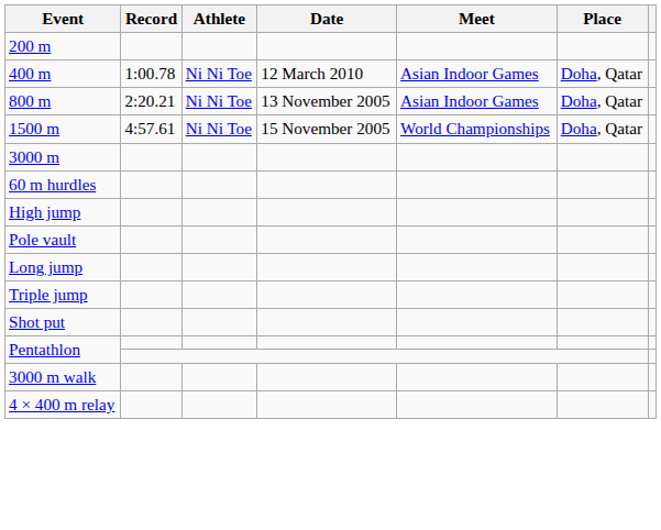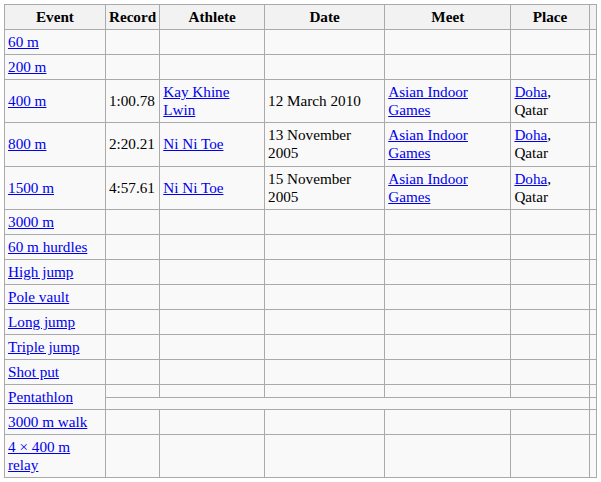 <table class="wikitable" style="font-size:95%; width: 95%;">
 <tr>
 <th>Event</th>
 <th>Record</th>
 <th>Athlete</th>
 <th>Date</th>
 <th>Meet</th>
 <th>Place</th>
 <th></th>
+</tr>
+<tr>
+<td><a href='#'>60 m</a></td>
+<td></td>
+<td></td>
+<td></td>
+<td></td>
+<td></td>
+<td></td>
 </tr>
 <tr>
 <td><a href='#'>200 m</a></td>
 <td></td>
 <td></td>
 <td></td>
 <td></td>
 <td></td>
 <td></td>
 </tr>
 <tr>
 <td><a href='#'>400 m</a></td>
 <td>1:00.78</td>
-<td><a href='#'>Ni Ni Toe</a></td>
+<td><a href='#'>Kay Khine Lwin</a></td>
 <td>12 March 2010</td>
 <td><a href='#'>Asian Indoor Games</a></td>
 <td><a href='#'>Doha</a>, Qatar</td>
 <td></td>
 </tr>
 <tr>
 <td><a href='#'>800 m</a></td>
 <td>2:20.21</td>
 <td><a href='#'>Ni Ni Toe</a></td>
 <td>13 November 2005</td>
 <td><a href='#'>Asian Indoor Games</a></td>
 <td><a href='#'>Doha</a>, Qatar</td>
 <td></td>
 </tr>
 <tr>
 <td><a href='#'>1500 m</a></td>
 <td>4:57.61</td>
 <td><a href='#'>Ni Ni Toe</a></td>
 <td>15 November 2005</td>
-<td><a href='#'>World Championships</a></td>
+<td><a href='#'>Asian Indoor Games</a></td>
 <td><a href='#'>Doha</a>, Qatar</td>
 <td></td>
 </tr>
 <tr>
 <td><a href='#'>3000 m</a></td>
 <td></td>
 <td></td>
 <td></td>
 <td></td>
 <td></td>
 <td></td>
 </tr>
 <tr>
 <td><a href='#'>60 m hurdles</a></td>
 <td></td>
 <td></td>
 <td></td>
 <td></td>
 <td></td>
 <td></td>
 </tr>
 <tr>
 <td><a href='#'>High jump</a></td>
 <td></td>
 <td></td>
 <td></td>
 <td></td>
 <td></td>
 <td></td>
 </tr>
 <tr>
 <td><a href='#'>Pole vault</a></td>
 <td></td>
 <td></td>
 <td></td>
 <td></td>
 <td></td>
 <td></td>
 </tr>
 <tr>
 <td><a href='#'>Long jump</a></td>
 <td></td>
 <td></td>
 <td></td>
 <td></td>
 <td></td>
 <td></td>
 </tr>
 <tr>
 <td><a href='#'>Triple jump</a></td>
 <td></td>
 <td></td>
 <td></td>
 <td></td>
 <td></td>
 <td></td>
 </tr>
 <tr>
 <td><a href='#'>Shot put</a></td>
 <td></td>
 <td></td>
 <td></td>
 <td></td>
 <td></td>
 <td></td>
 </tr>
 <tr>
 <td rowspan=2><a href='#'>Pentathlon</a></td>
 <td></td>
 <td></td>
 <td></td>
 <td></td>
 <td></td>
 <td></td>
 </tr>
 <tr>
 <td colspan=5></td>
 <td></td>
 </tr>
 <tr>
 <td><a href='#'>3000 m walk</a></td>
 <td></td>
 <td></td>
 <td></td>
 <td></td>
 <td></td>
 <td></td>
 </tr>
 <tr>
 <td><a href='#'>4 × 400 m relay</a></td>
 <td></td>
 <td></td>
 <td></td>
 <td></td>
 <td></td>
 <td></td>
 </tr>
 </table>
